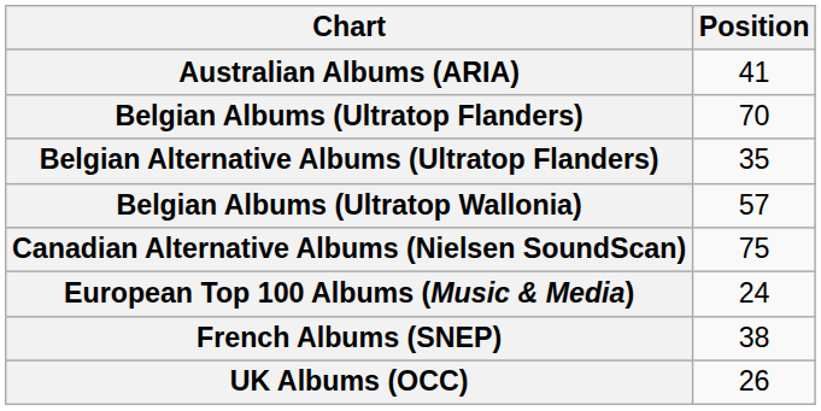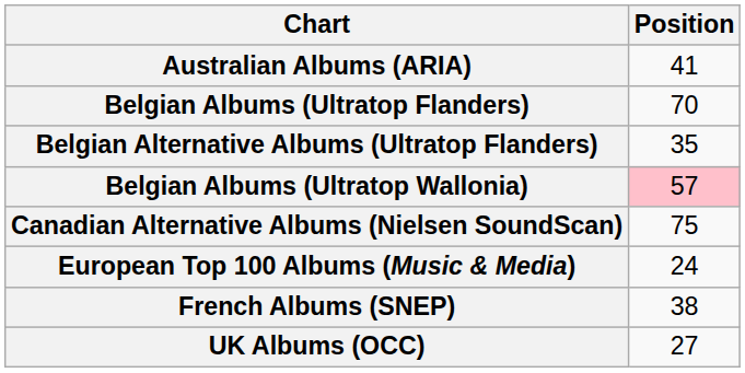 <table class="wikitable sortable plainrowheaders" style="text-align:center">
 <tr>
 <th scope="col">Chart</th>
 <th scope="col">Position</th>
 </tr>
 <tr>
 <th scope="row">Australian Albums (ARIA)</th>
 <td>41</td>
 </tr>
 <tr>
 <th scope="row">Belgian Albums (Ultratop Flanders)</th>
 <td>70</td>
 </tr>
 <tr>
 <th scope="row">Belgian Alternative Albums (Ultratop Flanders)</th>
 <td>35</td>
 </tr>
 <tr>
 <th scope="row">Belgian Albums (Ultratop Wallonia)</th>
-<td>57</td>
+<td style="background: pink;">57</td>
 </tr>
 <tr>
 <th scope="row">Canadian Alternative Albums (Nielsen SoundScan)</th>
 <td>75</td>
 </tr>
 <tr>
 <th scope="row">European Top 100 Albums (<em>Music & Media</em>)</th>
 <td>24</td>
 </tr>
 <tr>
 <th scope="row">French Albums (SNEP)</th>
 <td>38</td>
 </tr>
 <tr>
 <th scope="row">UK Albums (OCC)</th>
-<td>26</td>
+<td>27</td>
 </tr>
 </table>
